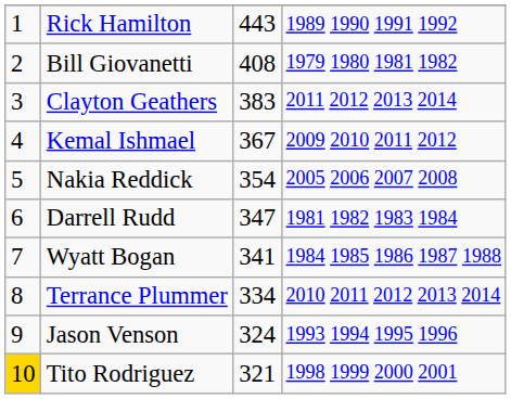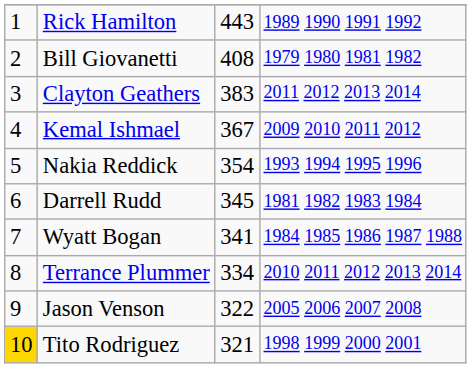 <table class="wikitable">
 <tr>
 </tr>
 <tr>
 <td>1</td>
 <td><a href='#'>Rick Hamilton</a></td>
 <td>443</td>
 <td style="font-size:80%;"><a href='#'>1989</a> <a href='#'>1990</a> <a href='#'>1991</a> <a href='#'>1992</a></td>
 </tr>
 <tr>
 <td>2</td>
 <td>Bill Giovanetti</td>
 <td>408</td>
 <td style="font-size:80%;"><a href='#'>1979</a> <a href='#'>1980</a> <a href='#'>1981</a> <a href='#'>1982</a></td>
 </tr>
 <tr>
 <td>3</td>
 <td><a href='#'>Clayton Geathers</a></td>
 <td>383</td>
 <td style="font-size:80%;"><a href='#'>2011</a> <a href='#'>2012</a> <a href='#'>2013</a> <a href='#'>2014</a></td>
 </tr>
 <tr>
 <td>4</td>
 <td><a href='#'>Kemal Ishmael</a></td>
 <td>367</td>
 <td style="font-size:80%;"><a href='#'>2009</a> <a href='#'>2010</a> <a href='#'>2011</a> <a href='#'>2012</a></td>
 </tr>
 <tr>
 <td>5</td>
 <td>Nakia Reddick</td>
 <td>354</td>
-<td style="font-size:80%;"><a href='#'>2005</a> <a href='#'>2006</a> <a href='#'>2007</a> <a href='#'>2008</a></td>
+<td style="font-size:80%;"><a href='#'>1993</a> <a href='#'>1994</a> <a href='#'>1995</a> <a href='#'>1996</a></td>
 </tr>
 <tr>
 <td>6</td>
 <td>Darrell Rudd</td>
-<td>347</td>
+<td>345</td>
 <td style="font-size:80%;"><a href='#'>1981</a> <a href='#'>1982</a> <a href='#'>1983</a> <a href='#'>1984</a></td>
 </tr>
 <tr>
 <td>7</td>
 <td>Wyatt Bogan</td>
 <td>341</td>
 <td style="font-size:80%;"><a href='#'>1984</a> <a href='#'>1985</a> <a href='#'>1986</a> <a href='#'>1987</a> <a href='#'>1988</a></td>
 </tr>
 <tr>
 <td>8</td>
 <td><a href='#'>Terrance Plummer</a></td>
 <td>334</td>
 <td style="font-size:80%;"><a href='#'>2010</a> <a href='#'>2011</a> <a href='#'>2012</a> <a href='#'>2013</a> <a href='#'>2014</a></td>
 </tr>
 <tr>
 <td>9</td>
 <td>Jason Venson</td>
-<td>324</td>
-<td style="font-size:80%;"><a href='#'>1993</a> <a href='#'>1994</a> <a href='#'>1995</a> <a href='#'>1996</a></td>
+<td>322</td>
+<td style="font-size:80%;"><a href='#'>2005</a> <a href='#'>2006</a> <a href='#'>2007</a> <a href='#'>2008</a></td>
 </tr>
 <tr>
 <td style="background: gold;">10</td>
 <td>Tito Rodriguez</td>
 <td>321</td>
 <td style="font-size:80%;"><a href='#'>1998</a> <a href='#'>1999</a> <a href='#'>2000</a> <a href='#'>2001</a></td>
 </tr>
 </table>
